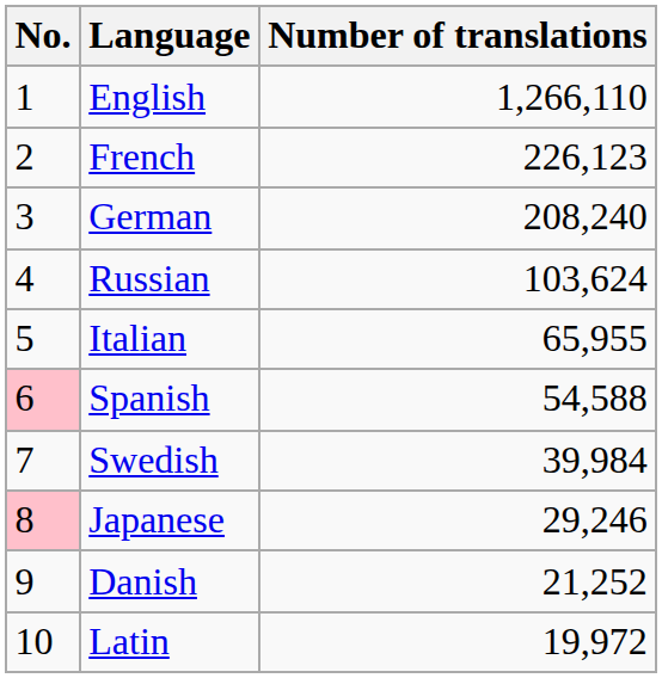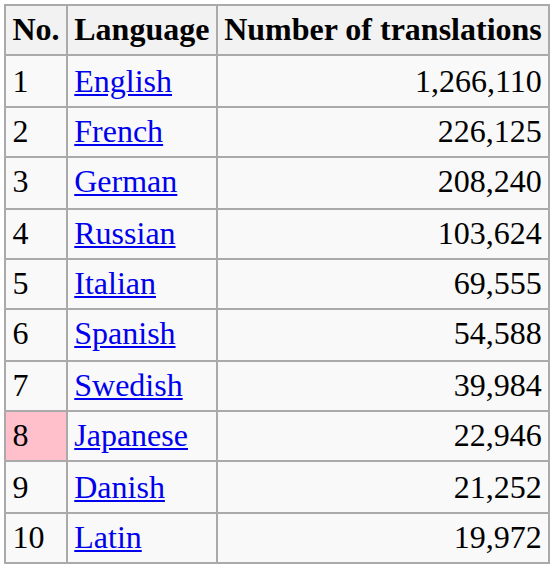 <table class="wikitable">
 <tr>
 </tr>
 <tr>
 <th>No.</th>
 <th>Language</th>
 <th>Number of translations</th>
 </tr>
 <tr>
 <td>1</td>
 <td><a href='#'>English</a></td>
 <td style="text-align: right;">1,266,110</td>
 </tr>
 <tr>
 <td>2</td>
 <td><a href='#'>French</a></td>
-<td style="text-align: right;">226,123</td>
+<td style="text-align: right;">226,125</td>
 </tr>
 <tr>
 <td>3</td>
 <td><a href='#'>German</a></td>
 <td style="text-align: right;">208,240</td>
 </tr>
 <tr>
 <td>4</td>
 <td><a href='#'>Russian</a></td>
 <td style="text-align: right;">103,624</td>
 </tr>
 <tr>
 <td>5</td>
 <td><a href='#'>Italian</a></td>
-<td style="text-align: right;">65,955</td>
+<td style="text-align: right;">69,555</td>
 </tr>
 <tr>
-<td style="background: pink;">6</td>
+<td>6</td>
 <td><a href='#'>Spanish</a></td>
 <td style="text-align: right;">54,588</td>
 </tr>
 <tr>
 <td>7</td>
 <td><a href='#'>Swedish</a></td>
 <td style="text-align: right;">39,984</td>
 </tr>
 <tr>
 <td style="background: pink;">8</td>
 <td><a href='#'>Japanese</a></td>
-<td style="text-align: right;">29,246</td>
+<td style="text-align: right;">22,946</td>
 </tr>
 <tr>
 <td>9</td>
 <td><a href='#'>Danish</a></td>
 <td style="text-align: right;">21,252</td>
 </tr>
 <tr>
 <td>10</td>
 <td><a href='#'>Latin</a></td>
 <td style="text-align: right;">19,972</td>
 </tr>
 </table>
